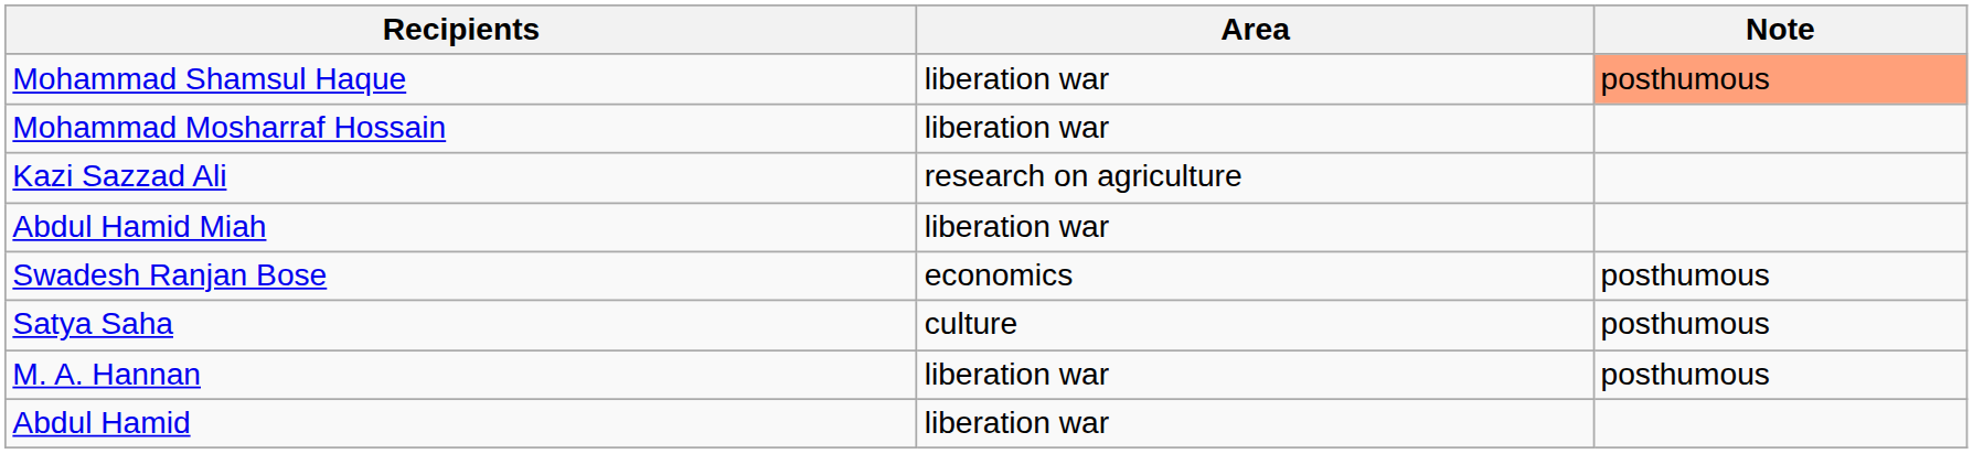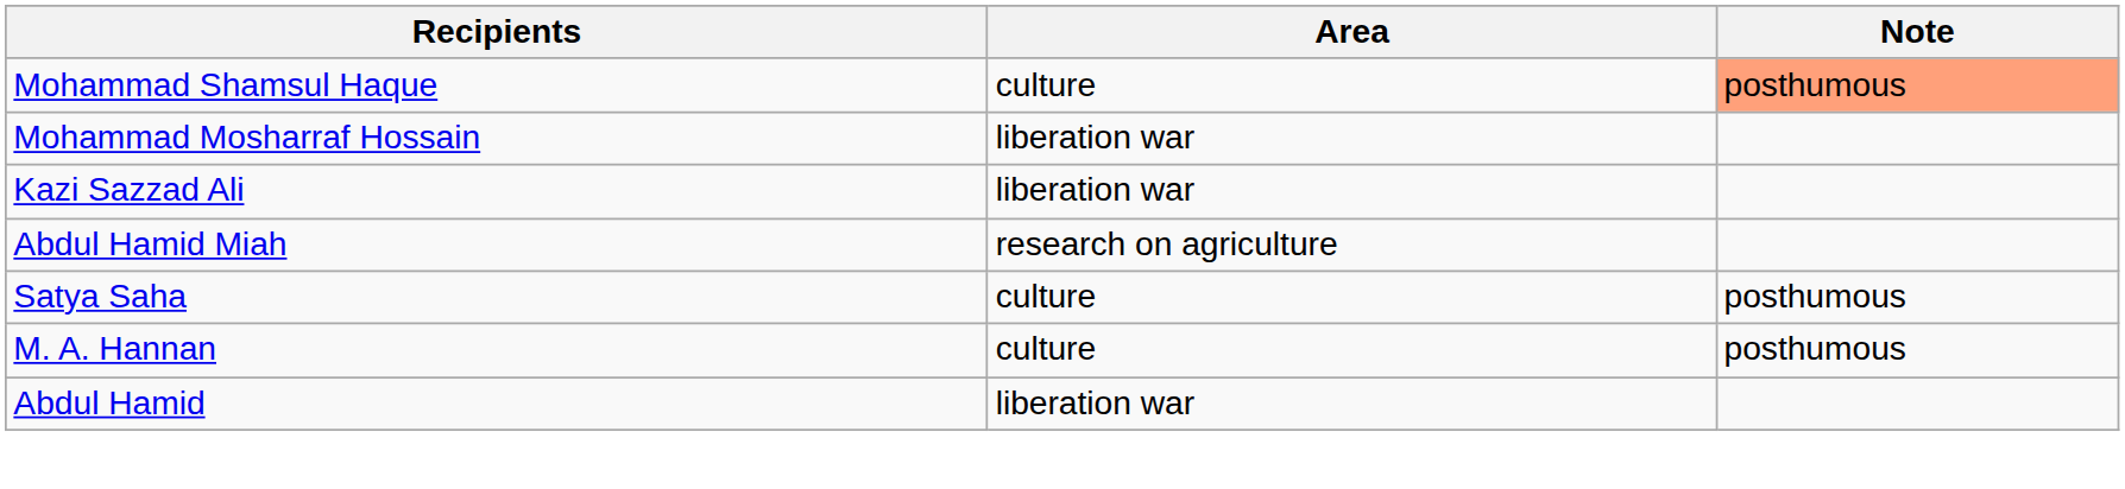 <table class="wikitable" style="width:80%;">
 <tr>
 <th>Recipients</th>
 <th>Area</th>
 <th>Note</th>
 </tr>
 <tr>
 <td><a href='#'>Mohammad Shamsul Haque</a></td>
-<td>liberation war</td>
+<td>culture</td>
 <td style="background: lightsalmon;">posthumous</td>
 </tr>
 <tr>
 <td><a href='#'>Mohammad Mosharraf Hossain</a></td>
 <td>liberation war</td>
 <td></td>
 </tr>
 <tr>
 <td><a href='#'>Kazi Sazzad Ali</a></td>
-<td>research on agriculture</td>
+<td>liberation war</td>
 <td></td>
 </tr>
 <tr>
 <td><a href='#'>Abdul Hamid Miah</a></td>
-<td>liberation war</td>
+<td>research on agriculture</td>
 <td></td>
-</tr>
-<tr>
-<td><a href='#'>Swadesh Ranjan Bose</a></td>
-<td>economics</td>
-<td>posthumous</td>
 </tr>
 <tr>
 <td><a href='#'>Satya Saha</a></td>
 <td>culture</td>
 <td>posthumous</td>
 </tr>
 <tr>
 <td><a href='#'>M. A. Hannan</a></td>
-<td>liberation war</td>
+<td>culture</td>
 <td>posthumous</td>
 </tr>
 <tr>
 <td><a href='#'>Abdul Hamid</a></td>
 <td>liberation war</td>
 <td></td>
 </tr>
 </table>
